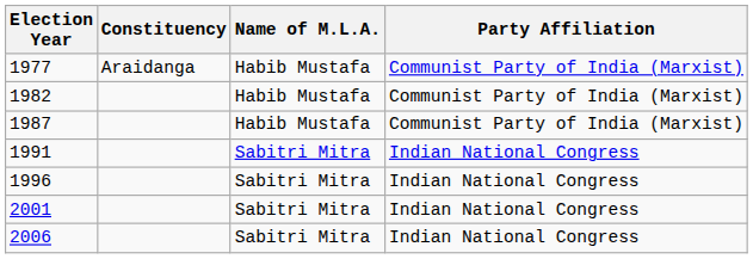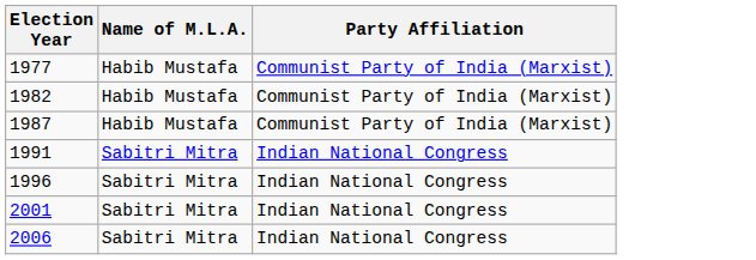 <table class="wikitable sortable"ìÍĦĤĠčw>
 <tr>
 <th>Election<br> Year</th>
-<th>Constituency</th>
 <th>Name of M.L.A.</th>
 <th>Party Affiliation</th>
 </tr>
 <tr>
 <td>1977</td>
-<td>Araidanga</td>
 <td>Habib Mustafa</td>
 <td><a href='#'>Communist Party of India (Marxist)</a></td>
 </tr>
 <tr>
 <td>1982</td>
-<td></td>
 <td>Habib Mustafa</td>
 <td>Communist Party of India (Marxist)</td>
 </tr>
 <tr>
 <td>1987</td>
-<td></td>
 <td>Habib Mustafa</td>
 <td>Communist Party of India (Marxist)</td>
 </tr>
 <tr>
 <td>1991</td>
-<td></td>
 <td><a href='#'>Sabitri Mitra</a></td>
 <td><a href='#'>Indian National Congress</a></td>
 </tr>
 <tr>
 <td>1996</td>
-<td></td>
 <td>Sabitri Mitra</td>
 <td>Indian National Congress</td>
 </tr>
 <tr>
 <td><a href='#'>2001</a></td>
-<td></td>
 <td>Sabitri Mitra</td>
 <td>Indian National Congress</td>
 </tr>
 <tr>
 <td><a href='#'>2006</a></td>
-<td></td>
 <td>Sabitri Mitra</td>
 <td>Indian National Congress</td>
 </tr>
 </table>
